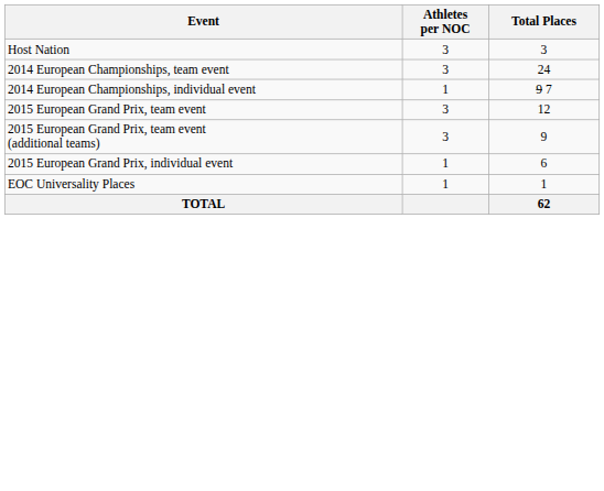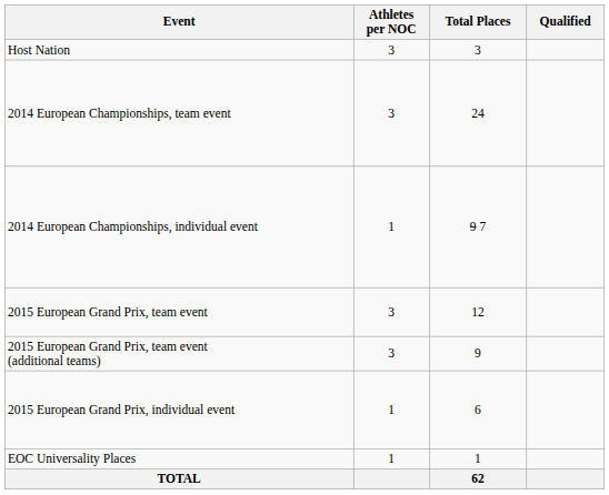 <table class="wikitable" width=750>
 <tr>
 <th>Event</th>
 <th>Athletes<br> per NOC</th>
 <th>Total Places</th>
+<th>Qualified</th>
 </tr>
 <tr>
 <td>Host Nation</td>
 <td align="center">3</td>
 <td align="center">3</td>
+<td></td>
 </tr>
 <tr>
 <td>2014 European Championships, team event</td>
 <td align="center">3</td>
 <td align="center">24</td>
+<td><br><br><br><br><br><br><br></td>
 </tr>
 <tr>
 <td>2014 European Championships, individual event</td>
 <td align="center">1</td>
 <td align="center"><s>9</s> 7</td>
+<td><s></s><br><br><br><br><br><br><br><br><s></s></td>
 </tr>
 <tr>
 <td>2015 European Grand Prix, team event</td>
 <td align="center">3</td>
 <td align="center">12</td>
+<td><br><br><br></td>
 </tr>
 <tr>
 <td>2015 European Grand Prix, team event<br>(additional teams)</td>
 <td align="center">3</td>
 <td align="center">9</td>
+<td><br><br></td>
 </tr>
 <tr>
 <td>2015 European Grand Prix, individual event</td>
 <td align="center">1</td>
 <td align="center">6</td>
+<td><br><br><br><br><br></td>
 </tr>
 <tr>
 <td>EOC Universality Places</td>
 <td align="center">1</td>
 <td align="center">1</td>
+<td></td>
 </tr>
 <tr>
 <th>TOTAL</th>
 <th></th>
 <th>62</th>
+<th></th>
 </tr>
 </table>
